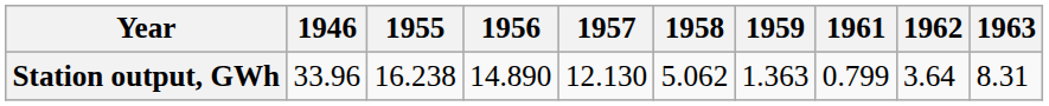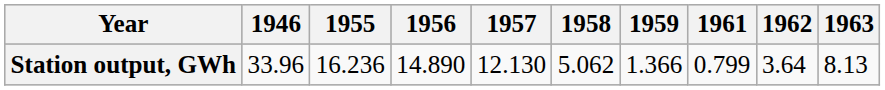 <table class="wikitable">
 <tr>
 <th>Year</th>
 <th>1946</th>
 <th>1955</th>
 <th>1956</th>
 <th>1957</th>
 <th>1958</th>
 <th>1959</th>
 <th>1961</th>
 <th>1962</th>
 <th>1963</th>
 </tr>
 <tr>
 <th>Station  output, GWh</th>
 <td>33.96</td>
-<td>16.238</td>
+<td>16.236</td>
 <td>14.890</td>
 <td>12.130</td>
 <td>5.062</td>
-<td>1.363</td>
+<td>1.366</td>
 <td>0.799</td>
 <td>3.64</td>
-<td>8.31</td>
+<td>8.13</td>
 </tr>
 </table>
